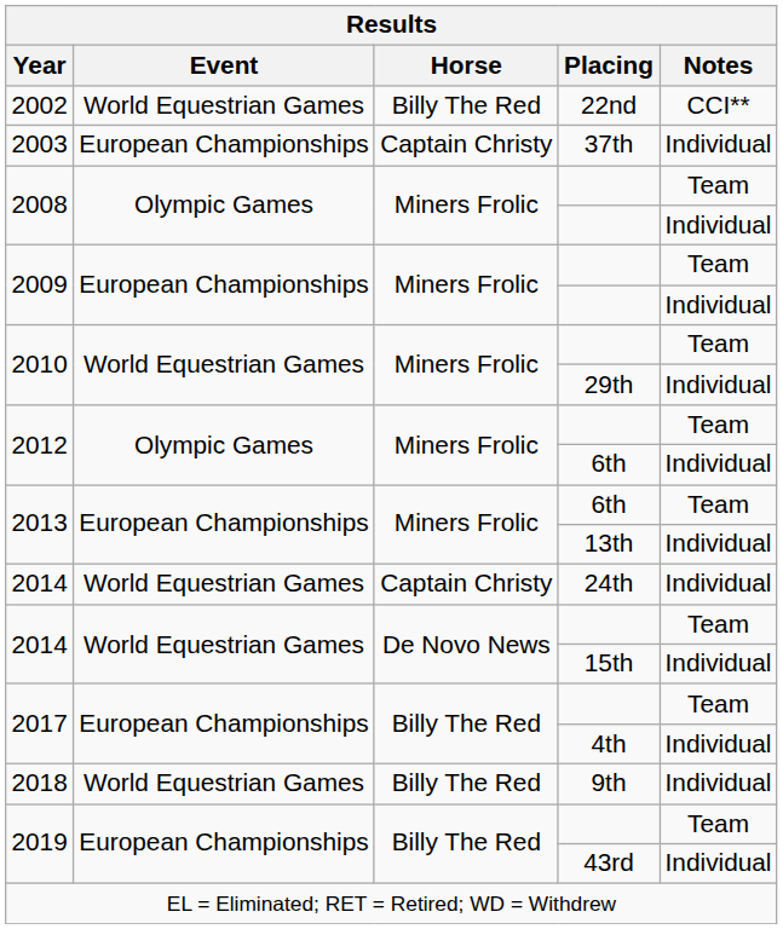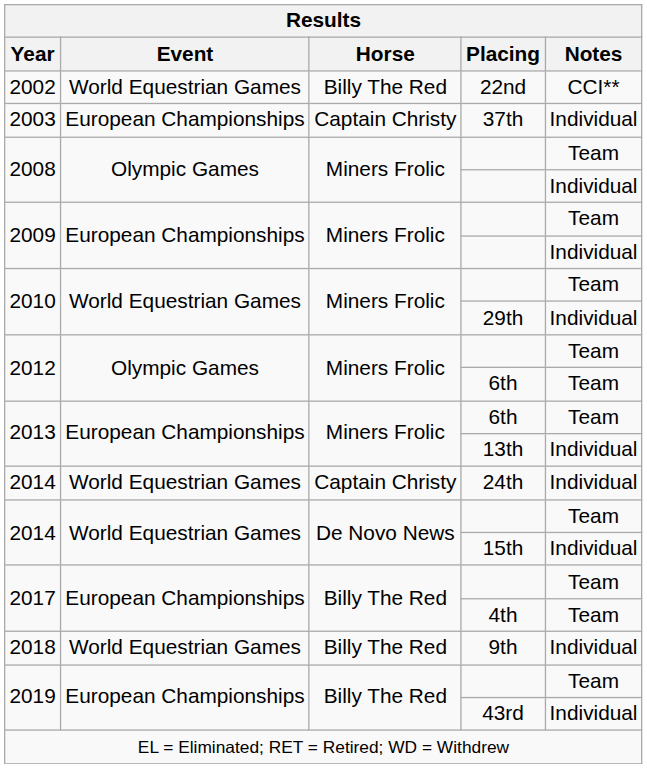 <table class="wikitable" style="text-align:center">
 <tr>
 <th colspan="11" align="center"><strong>Results</strong></th>
 </tr>
 <tr>
 <th>Year</th>
 <th>Event</th>
 <th>Horse</th>
 <th>Placing</th>
 <th>Notes</th>
 </tr>
 <tr>
 <td>2002</td>
 <td>World Equestrian Games</td>
 <td>Billy The Red</td>
 <td>22nd</td>
 <td>CCI**</td>
 </tr>
 <tr>
 <td>2003</td>
 <td>European Championships</td>
 <td>Captain Christy</td>
 <td>37th</td>
 <td>Individual</td>
 </tr>
 <tr>
 <td rowspan="2">2008</td>
 <td rowspan="2">Olympic Games</td>
 <td rowspan="2">Miners Frolic</td>
 <td></td>
 <td>Team</td>
 </tr>
 <tr>
 <td></td>
 <td>Individual</td>
 </tr>
 <tr>
 <td rowspan="2">2009</td>
 <td rowspan="2">European Championships</td>
 <td rowspan="2">Miners Frolic</td>
 <td></td>
 <td>Team</td>
 </tr>
 <tr>
 <td></td>
 <td>Individual</td>
 </tr>
 <tr>
 <td rowspan="2">2010</td>
 <td rowspan="2">World Equestrian Games</td>
 <td rowspan="2">Miners Frolic</td>
 <td></td>
 <td>Team</td>
 </tr>
 <tr>
 <td>29th</td>
 <td>Individual</td>
 </tr>
 <tr>
 <td rowspan="2">2012</td>
 <td rowspan="2">Olympic Games</td>
 <td rowspan="2">Miners Frolic</td>
 <td></td>
 <td>Team</td>
 </tr>
 <tr>
 <td>6th</td>
-<td>Individual</td>
+<td>Team</td>
 </tr>
 <tr>
 <td rowspan="2">2013</td>
 <td rowspan="2">European Championships</td>
 <td rowspan="2">Miners Frolic</td>
 <td>6th</td>
 <td>Team</td>
 </tr>
 <tr>
 <td>13th</td>
 <td>Individual</td>
 </tr>
 <tr>
 <td>2014</td>
 <td>World Equestrian Games</td>
 <td>Captain Christy</td>
 <td>24th</td>
 <td>Individual</td>
 </tr>
 <tr>
 <td rowspan="2">2014</td>
 <td rowspan="2">World Equestrian Games</td>
 <td rowspan="2">De Novo News</td>
 <td></td>
 <td>Team</td>
 </tr>
 <tr>
 <td>15th</td>
 <td>Individual</td>
 </tr>
 <tr>
 <td rowspan="2">2017</td>
 <td rowspan="2">European Championships</td>
 <td rowspan="2">Billy The Red</td>
 <td></td>
 <td>Team</td>
 </tr>
 <tr>
 <td>4th</td>
-<td>Individual</td>
+<td>Team</td>
 </tr>
 <tr>
 <td>2018</td>
 <td>World Equestrian Games</td>
 <td>Billy The Red</td>
 <td>9th</td>
 <td>Individual</td>
 </tr>
 <tr>
 <td rowspan="2">2019</td>
 <td rowspan="2">European Championships</td>
 <td rowspan="2">Billy The Red</td>
 <td></td>
 <td>Team</td>
 </tr>
 <tr>
 <td>43rd</td>
 <td>Individual</td>
 </tr>
 <tr>
 <td colspan="11" align="center"><small> EL = Eliminated; RET = Retired; WD = Withdrew </small></td>
 </tr>
 </table>
